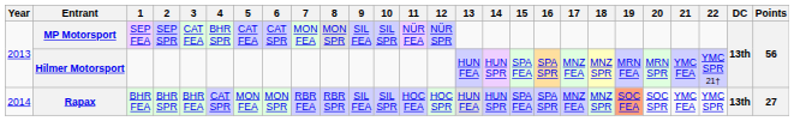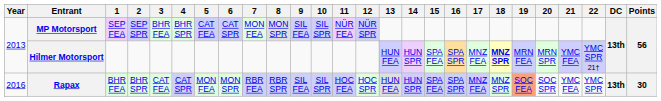 <table class="wikitable" style="text-align:center; font-size:85%">
 <tr>
 <th>Year</th>
 <th>Entrant</th>
 <th>1</th>
 <th>2</th>
 <th>3</th>
 <th>4</th>
 <th>5</th>
 <th>6</th>
 <th>7</th>
 <th>8</th>
 <th>9</th>
 <th>10</th>
 <th>11</th>
 <th>12</th>
 <th>13</th>
 <th>14</th>
 <th>15</th>
 <th>16</th>
 <th>17</th>
 <th>18</th>
 <th>19</th>
 <th>20</th>
 <th>21</th>
 <th>22</th>
 <th>DC</th>
 <th>Points</th>
 </tr>
 <tr>
 <td rowspan=2><a href='#'>2013</a></td>
 <th nowrap><a href='#'>MP Motorsport</a></th>
 <td style="background:#EFCFFF;"><a href='#'>SEP<br>FEA</a><br></td>
 <td style="background:#CFCFFF;"><a href='#'>SEP<br>SPR</a><br></td>
-<td style="background:#DFFFDF;"><a href='#'>CAT<br>FEA</a><br></td>
+<td style="background:#DFFFDF;"><a href='#'>BHR<br>FEA</a><br></td>
 <td style="background:#DFFFDF;"><a href='#'>BHR<br>SPR</a><br></td>
 <td style="background:#CFCFFF;"><a href='#'>CAT<br>FEA</a><br></td>
 <td style="background:#CFCFFF;"><a href='#'>CAT<br>SPR</a><br></td>
 <td style="background:#DFFFDF;"><a href='#'>MON<br>FEA</a><br></td>
 <td style="background:#DFDFDF;"><a href='#'>MON<br>SPR</a><br></td>
 <td style="background:#CFCFFF;"><a href='#'>SIL<br>FEA</a><br></td>
 <td style="background:#CFCFFF;"><a href='#'>SIL<br>SPR</a><br></td>
 <td style="background:#EFCFFF;"><a href='#'>NÜR<br>FEA</a><br></td>
 <td style="background:#CFCFFF;"><a href='#'>NÜR<br>SPR</a><br></td>
 <td></td>
 <td></td>
 <td></td>
 <td></td>
 <td></td>
 <td></td>
 <td></td>
 <td></td>
 <td></td>
 <td></td>
 <th rowspan=2>13th</th>
 <th rowspan=2>56</th>
 </tr>
 <tr>
 <th nowrap><a href='#'>Hilmer Motorsport</a></th>
 <td></td>
 <td></td>
 <td></td>
 <td></td>
 <td></td>
 <td></td>
 <td></td>
 <td></td>
 <td></td>
 <td></td>
 <td></td>
 <td></td>
 <td style="background:#CFCFFF;"><a href='#'>HUN<br>FEA</a><br></td>
 <td style="background:#EFCFFF;"><a href='#'>HUN<br>SPR</a><br></td>
 <td style="background:#DFFFDF;"><a href='#'>SPA<br>FEA</a><br></td>
 <td style="background:#FFDF9F;"><a href='#'>SPA<br>SPR</a><br></td>
 <td style="background:#DFFFDF;"><a href='#'>MNZ<br>FEA</a><br></td>
-<td style="background:#FFFFBF;"><a href='#'>MNZ<br>SPR</a><br></td>
+<td style="background:#FFFFBF;"><strong><a href='#'>MNZ<br>SPR</a><br></strong></td>
 <td style="background:#CFCFFF;"><a href='#'>MRN<br>FEA</a><br></td>
 <td style="background:#DFFFDF;"><a href='#'>MRN<br>SPR</a><br></td>
 <td style="background:#CFCFFF;"><a href='#'>YMC<br>FEA</a><br></td>
 <td style="background:#CFCFFF;"><a href='#'>YMC<br>SPR</a><br><small>21†</small></td>
 </tr>
 <tr>
-<td><a href='#'>2014</a></td>
+<td><a href='#'>2016</a></td>
 <th><a href='#'>Rapax</a></th>
 <td style="background:#DFFFDF;"><a href='#'>BHR<br>FEA</a><br></td>
 <td style="background:#DFFFDF;"><a href='#'>BHR<br>SPR</a><br></td>
-<td style="background:#DFFFDF;"><a href='#'>BHR<br>FEA</a><br></td>
+<td style="background:#DFFFDF;"><a href='#'>CAT<br>FEA</a><br></td>
 <td style="background:#CFCFFF;"><a href='#'>CAT<br>SPR</a><br></td>
 <td style="background:#DFFFDF;"><a href='#'>MON<br>FEA</a><br></td>
 <td style="background:#DFFFDF;"><a href='#'>MON<br>SPR</a><br></td>
 <td style="background:#CFCFFF;"><a href='#'>RBR<br>FEA</a><br></td>
 <td style="background:#CFCFFF;"><a href='#'>RBR<br>SPR</a><br></td>
 <td style="background:#CFCFFF;"><a href='#'>SIL<br>FEA</a><br></td>
 <td style="background:#CFCFFF;"><a href='#'>SIL<br>SPR</a><br></td>
 <td style="background:#CFCFFF;"><a href='#'>HOC<br>FEA</a><br></td>
 <td style="background:#DFFFDF;"><a href='#'>HOC<br>SPR</a><br></td>
 <td style="background:#DFDFDF;"><a href='#'>HUN<br>FEA</a><br></td>
 <td style="background:#CFCFFF;"><a href='#'>HUN<br>SPR</a><br></td>
 <td style="background:#CFCFFF;"><a href='#'>SPA<br>FEA</a><br></td>
 <td style="background:#CFCFFF;"><a href='#'>SPA<br>SPR</a><br></td>
 <td style="background:#CFCFFF;"><a href='#'>MNZ<br>FEA</a><br></td>
 <td style="background:#DFFFDF;"><a href='#'>MNZ<br>SPR</a><br></td>
 <td style="background: lightsalmon;"><a href='#'>SOC<br>FEA</a></td>
 <td><a href='#'>SOC<br>SPR</a></td>
 <td><a href='#'>YMC<br>FEA</a></td>
 <td><a href='#'>YMC<br>SPR</a></td>
 <th>13th</th>
-<th>27</th>
+<th>30</th>
 </tr>
 </table>
